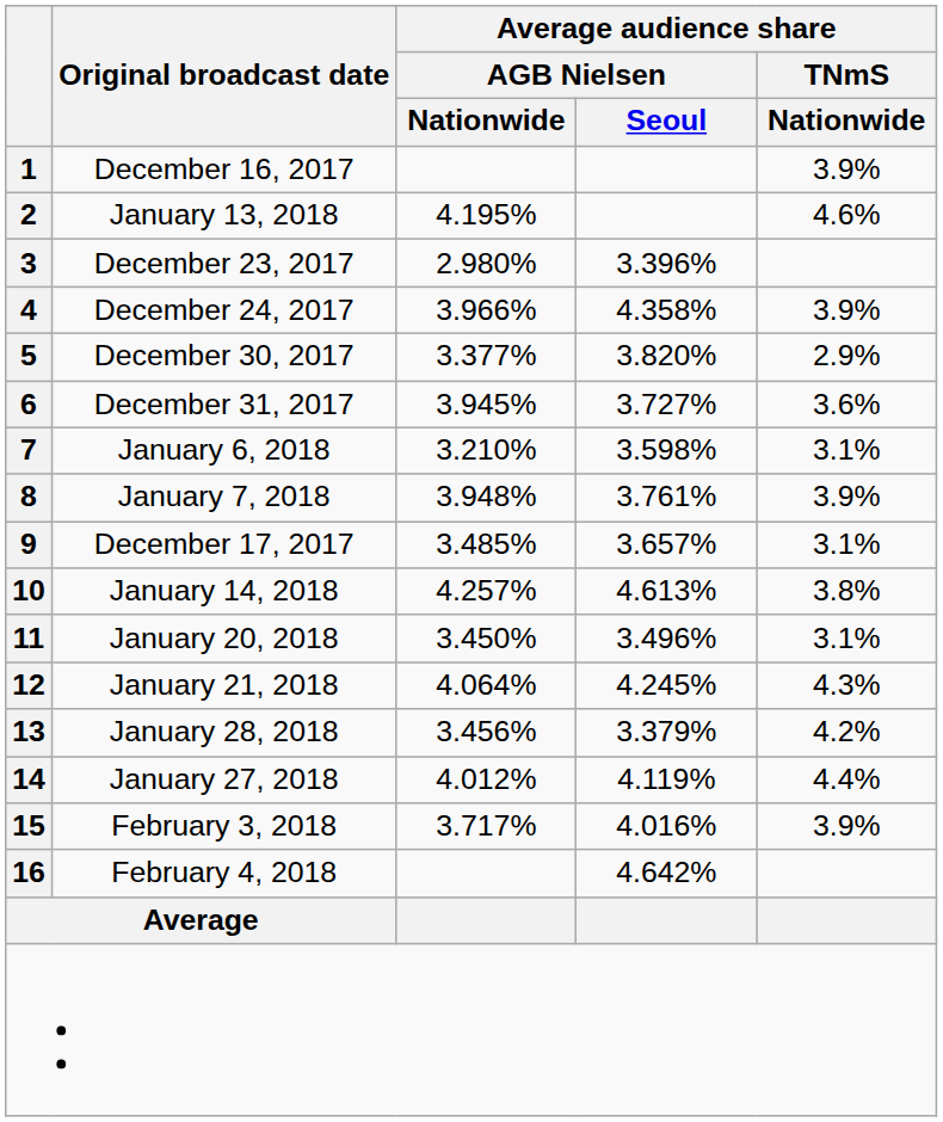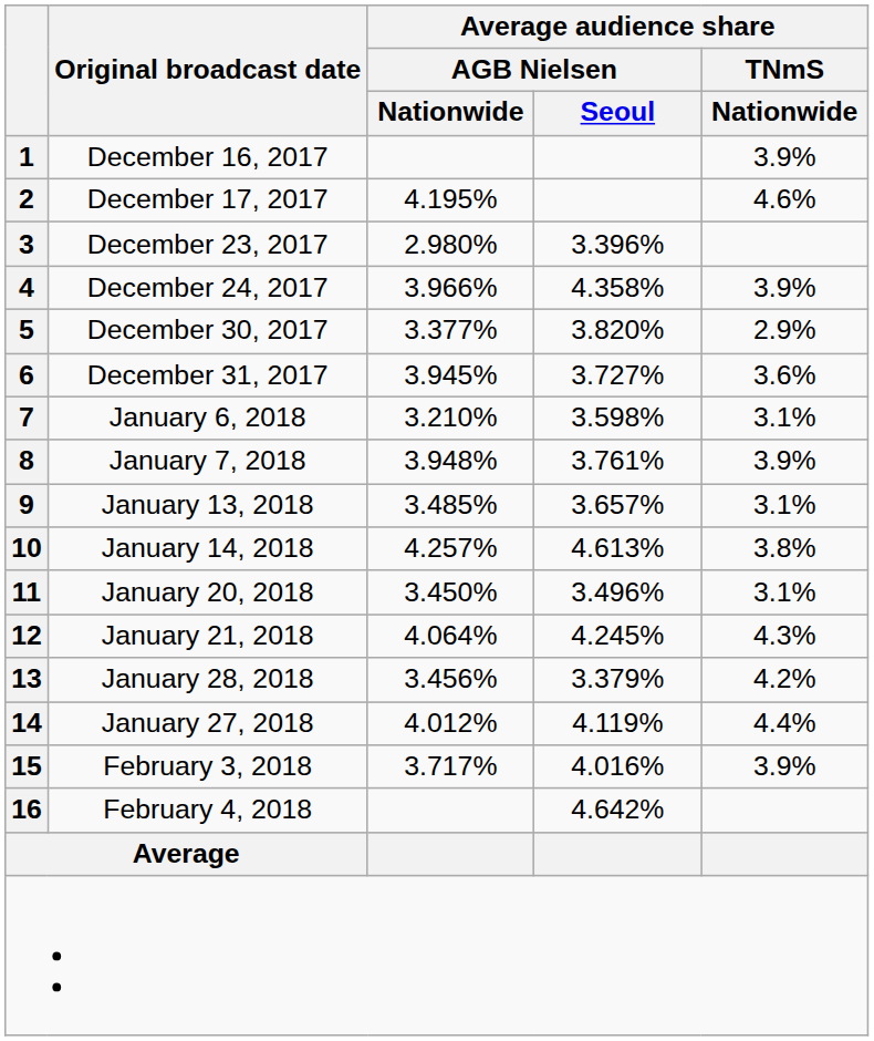 <table class="wikitable" style="text-align:center;max-width:550px; margin-left: auto; margin-right: auto; border: none;">
 <tr>
 </tr>
 <tr>
 <th rowspan="3"></th>
 <th rowspan="3">Original broadcast date</th>
 <th colspan="4">Average audience share</th>
 </tr>
 <tr>
 <th colspan="2">AGB Nielsen</th>
 <th>TNmS</th>
 </tr>
 <tr>
 <th width="90">Nationwide</th>
 <th width="90"><a href='#'>Seoul</a></th>
 <th width="90">Nationwide</th>
 </tr>
 <tr>
 <th>1</th>
 <td>December 16, 2017</td>
 <td></td>
 <td></td>
 <td>3.9%</td>
 </tr>
 <tr>
 <th>2</th>
-<td>January 13, 2018</td>
+<td>December 17, 2017</td>
 <td>4.195%</td>
 <td></td>
 <td>4.6%</td>
 </tr>
 <tr>
 <th>3</th>
 <td>December 23, 2017</td>
 <td>2.980%</td>
 <td>3.396%</td>
 <td></td>
 </tr>
 <tr>
 <th>4</th>
 <td>December 24, 2017</td>
 <td>3.966%</td>
 <td>4.358%</td>
 <td>3.9%</td>
 </tr>
 <tr>
 <th>5</th>
 <td>December 30, 2017</td>
 <td>3.377%</td>
 <td>3.820%</td>
 <td>2.9%</td>
 </tr>
 <tr>
 <th>6</th>
 <td>December 31, 2017</td>
 <td>3.945%</td>
 <td>3.727%</td>
 <td>3.6%</td>
 </tr>
 <tr>
 <th>7</th>
 <td>January 6, 2018</td>
 <td>3.210%</td>
 <td>3.598%</td>
 <td>3.1%</td>
 </tr>
 <tr>
 <th>8</th>
 <td>January 7, 2018</td>
 <td>3.948%</td>
 <td>3.761%</td>
 <td>3.9%</td>
 </tr>
 <tr>
 <th>9</th>
-<td>December 17, 2017</td>
+<td>January 13, 2018</td>
 <td>3.485%</td>
 <td>3.657%</td>
 <td>3.1%</td>
 </tr>
 <tr>
 <th>10</th>
 <td>January 14, 2018</td>
 <td>4.257%</td>
 <td>4.613%</td>
 <td>3.8%</td>
 </tr>
 <tr>
 <th>11</th>
 <td>January 20, 2018</td>
 <td>3.450%</td>
 <td>3.496%</td>
 <td>3.1%</td>
 </tr>
 <tr>
 <th>12</th>
 <td>January 21, 2018</td>
 <td>4.064%</td>
 <td>4.245%</td>
 <td>4.3%</td>
 </tr>
 <tr>
 <th>13</th>
 <td>January 28, 2018</td>
 <td>3.456%</td>
 <td>3.379%</td>
 <td>4.2%</td>
 </tr>
 <tr>
 <th>14</th>
 <td>January 27, 2018</td>
 <td>4.012%</td>
 <td>4.119%</td>
 <td>4.4%</td>
 </tr>
 <tr>
 <th>15</th>
 <td>February 3, 2018</td>
 <td>3.717%</td>
 <td>4.016%</td>
 <td>3.9%</td>
 </tr>
 <tr>
 <th>16</th>
 <td>February 4, 2018</td>
 <td></td>
 <td>4.642%</td>
 <td></td>
 </tr>
 <tr>
 <th colspan="2">Average</th>
 <th></th>
 <th></th>
 <th></th>
 </tr>
 <tr>
 <td colspan="5"><br><ul><li></li><li></li></ul></td>
 </tr>
 </table>
